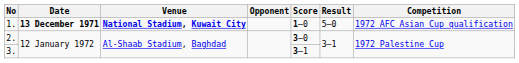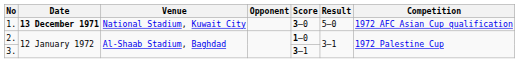 <table class="wikitable" style="font-size:100%;">
 <tr>
 <th>No</th>
 <th>Date</th>
 <th>Venue</th>
 <th>Opponent</th>
 <th>Score</th>
 <th>Result</th>
 <th>Competition</th>
 </tr>
 <tr>
 <td>1.</td>
 <td><strong>13 December 1971</strong></td>
-<td><strong><a href='#'>National Stadium</a>, <a href='#'>Kuwait City</a></strong></td>
+<td><a href='#'>National Stadium</a>, <a href='#'>Kuwait City</a></td>
 <td></td>
-<td><strong>1</strong>–0</td>
+<td><strong>3</strong>–0</td>
 <td>5–0</td>
 <td><a href='#'>1972 AFC Asian Cup qualification</a></td>
 </tr>
 <tr>
 <td>2.</td>
 <td rowspan="2">12 January 1972</td>
 <td rowspan="2"><a href='#'>Al-Shaab Stadium</a>, <a href='#'>Baghdad</a></td>
 <td rowspan="2"></td>
-<td><strong>3</strong>–0</td>
+<td><strong>1</strong>–0</td>
 <td rowspan="2">3–1</td>
 <td rowspan="2"><a href='#'>1972 Palestine Cup</a></td>
 </tr>
 <tr>
 <td>3.</td>
 <td><strong>3</strong>–1</td>
 </tr>
 </table>
